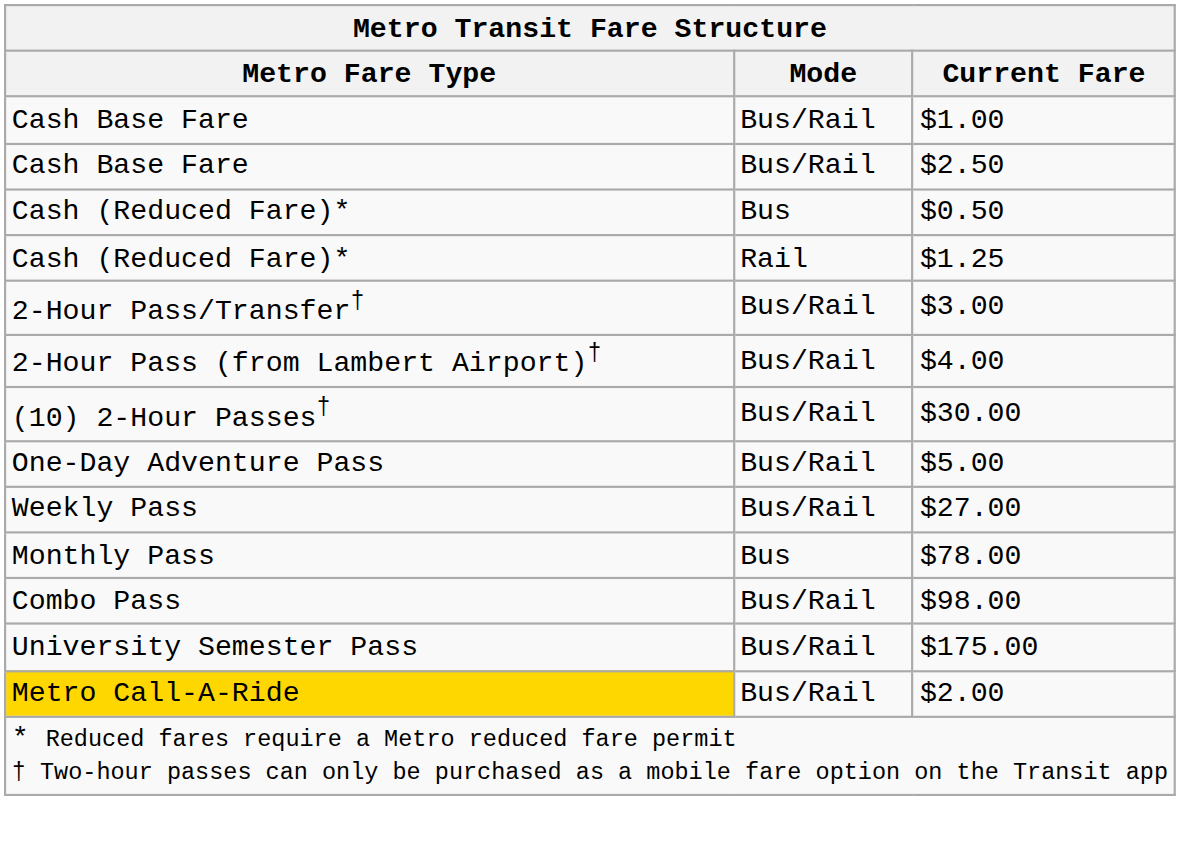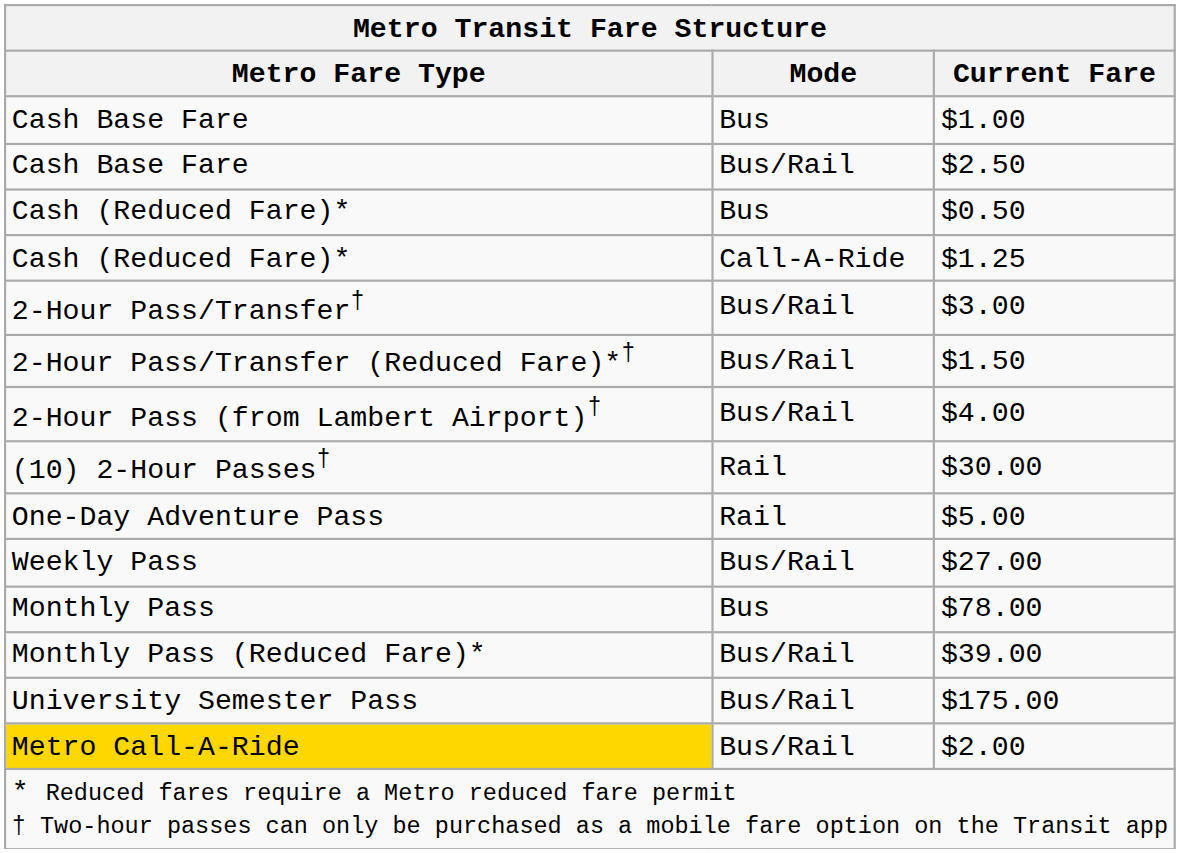 <table class="wikitable">
 <tr>
 <th colspan="3">Metro Transit Fare Structure</th>
 </tr>
 <tr>
 <th>Metro Fare Type</th>
 <th>Mode</th>
 <th>Current Fare</th>
 </tr>
 <tr>
 <td>Cash Base Fare</td>
-<td>Bus/Rail</td>
+<td>Bus</td>
 <td>$1.00</td>
 </tr>
 <tr>
 <td>Cash Base Fare</td>
 <td>Bus/Rail</td>
 <td>$2.50</td>
 </tr>
 <tr>
 <td>Cash (Reduced Fare)*</td>
 <td>Bus</td>
 <td>$0.50</td>
 </tr>
 <tr>
 <td>Cash (Reduced Fare)*</td>
-<td>Rail</td>
+<td>Call-A-Ride</td>
 <td>$1.25</td>
 </tr>
 <tr>
 <td>2-Hour Pass/Transfer<sup>†</sup></td>
 <td>Bus/Rail</td>
 <td>$3.00</td>
 </tr>
 <tr>
+<td>2-Hour Pass/Transfer (Reduced Fare)*<sup>†</sup></td>
+<td>Bus/Rail</td>
+<td>$1.50</td>
+</tr>
+<tr>
 <td>2-Hour Pass (from Lambert Airport)<sup>†</sup></td>
 <td>Bus/Rail</td>
 <td>$4.00</td>
 </tr>
 <tr>
 <td>(10) 2-Hour Passes<sup>†</sup></td>
-<td>Bus/Rail</td>
+<td>Rail</td>
 <td>$30.00</td>
 </tr>
 <tr>
 <td>One-Day Adventure Pass</td>
-<td>Bus/Rail</td>
+<td>Rail</td>
 <td>$5.00</td>
 </tr>
 <tr>
 <td>Weekly Pass</td>
 <td>Bus/Rail</td>
 <td>$27.00</td>
 </tr>
 <tr>
 <td>Monthly Pass</td>
 <td>Bus</td>
 <td>$78.00</td>
 </tr>
 <tr>
-<td>Combo Pass</td>
+<td>Monthly Pass (Reduced Fare)*</td>
 <td>Bus/Rail</td>
-<td>$98.00</td>
+<td>$39.00</td>
 </tr>
 <tr>
 <td>University Semester Pass</td>
 <td>Bus/Rail</td>
 <td>$175.00</td>
 </tr>
 <tr>
 <td style="background: gold;">Metro Call-A-Ride</td>
 <td>Bus/Rail</td>
 <td>$2.00</td>
 </tr>
 <tr>
 <td colspan="3">* <small>Reduced fares require a Metro reduced fare permit</small><br><small>† Two-hour passes can only be purchased as a mobile fare option on the Transit app</small></td>
 </tr>
 </table>
